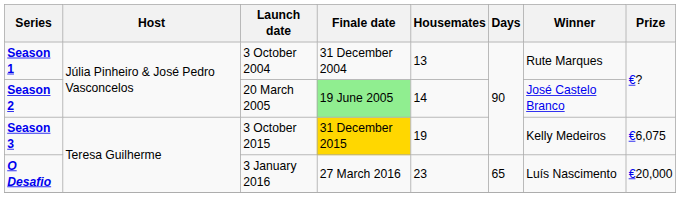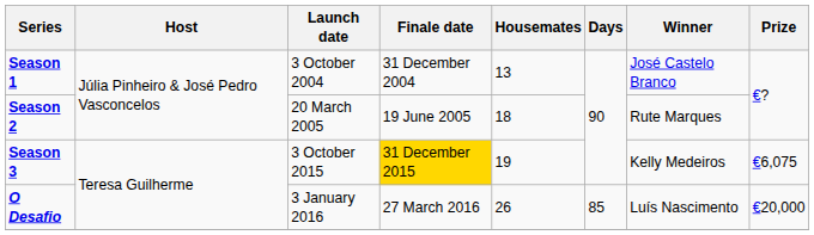 <table class="wikitable" style="text-align:left; width: 95%; font-size:95%; line-height:20px;">
 <tr>
 <th>Series</th>
 <th>Host</th>
 <th>Launch date</th>
 <th>Finale date</th>
 <th>Housemates</th>
 <th>Days</th>
 <th>Winner</th>
 <th>Prize</th>
 </tr>
 <tr>
 <td><strong><a href='#'>Season 1</a></strong></td>
 <td rowspan="2">Júlia Pinheiro & José Pedro Vasconcelos</td>
 <td>3 October 2004</td>
 <td>31 December 2004</td>
 <td>13</td>
 <td rowspan="3">90</td>
-<td>Rute Marques</td>
+<td><a href='#'>José Castelo Branco</a></td>
 <td rowspan=2><a href='#'>€</a>?</td>
 </tr>
 <tr>
 <td><strong><a href='#'>Season 2</a></strong></td>
 <td>20 March 2005</td>
-<td style="background: lightgreen;">19 June 2005</td>
-<td>14</td>
-<td><a href='#'>José Castelo Branco</a></td>
+<td>19 June 2005</td>
+<td>18</td>
+<td>Rute Marques</td>
 </tr>
 <tr>
 <td><strong><a href='#'>Season 3</a></strong></td>
 <td rowspan="2">Teresa Guilherme</td>
 <td>3 October 2015</td>
 <td style="background: gold;">31 December 2015</td>
 <td>19</td>
 <td>Kelly Medeiros</td>
 <td><a href='#'>€</a>6,075</td>
 </tr>
 <tr>
 <td><strong><a href='#'><em>O Desafio</em></a></strong></td>
 <td>3 January 2016</td>
 <td>27 March 2016</td>
-<td>23</td>
-<td>65</td>
+<td>26</td>
+<td>85</td>
 <td>Luís Nascimento</td>
 <td><a href='#'>€</a>20,000</td>
 </tr>
 <tr>
 </tr>
 </table>
